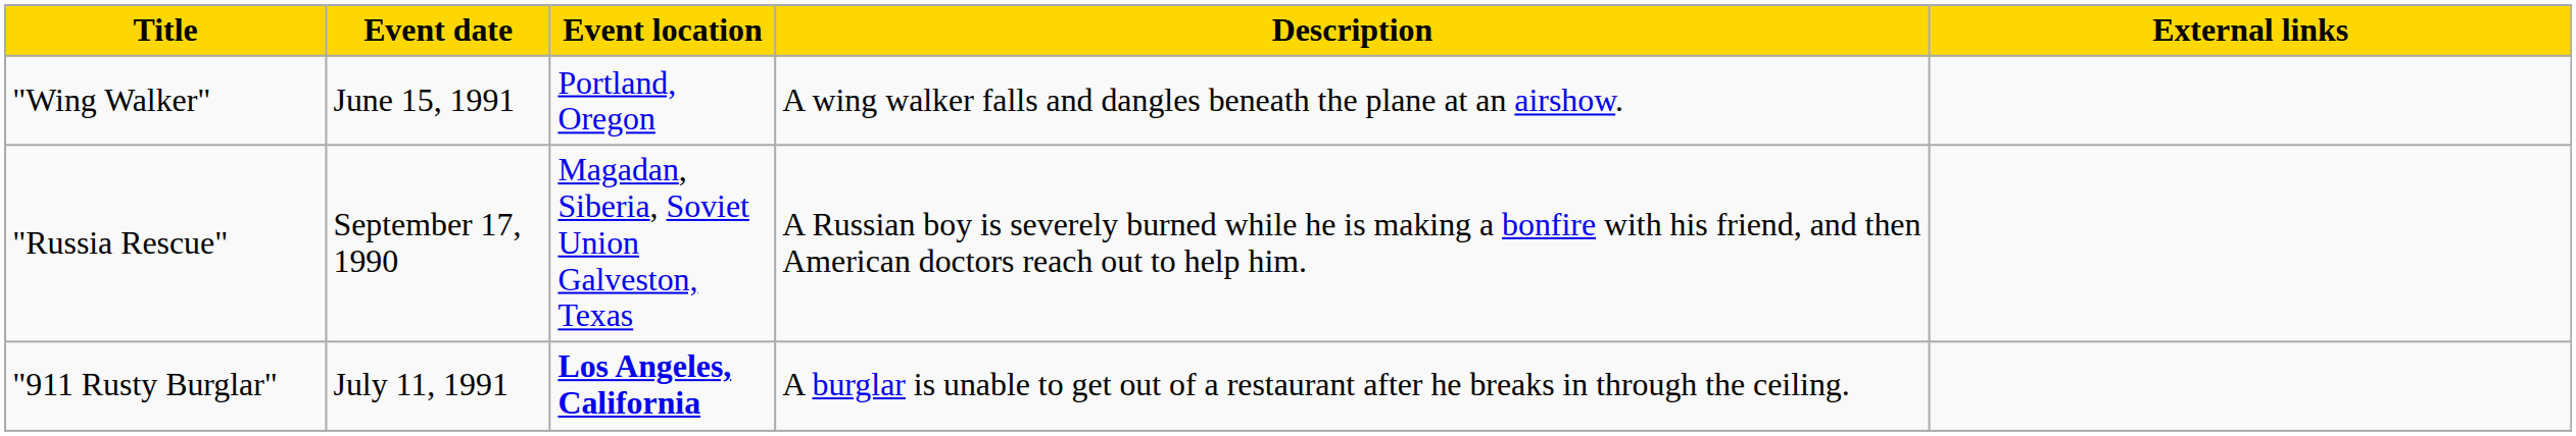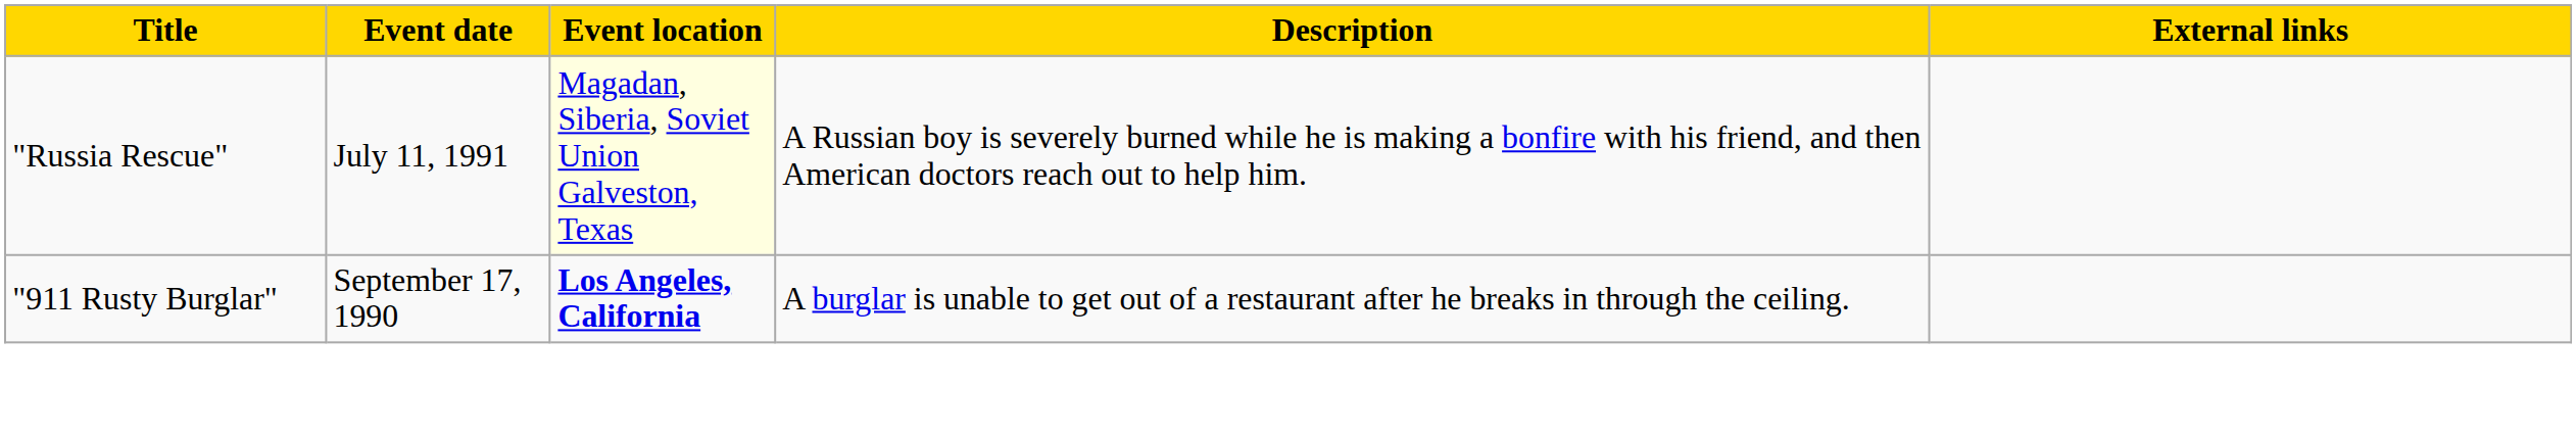 <table class="wikitable" style="width: 100%;">
 <tr>
 <th style="background: #FFD700; color: #000000; width: 10%;">Title</th>
 <th style="background: #FFD700; color: #000000; width: 7%;">Event date</th>
 <th style="background: #FFD700; color: #000000; width: 7%;">Event location</th>
 <th style="background: #FFD700; color: #000000; width: 36%;">Description</th>
 <th style="background: #FFD700; color: #000000; width: 20%;">External links</th>
 </tr>
 <tr>
-<td>"Wing Walker"</td>
-<td>June 15, 1991</td>
-<td><a href='#'>Portland, Oregon</a></td>
-<td>A wing walker falls and dangles beneath the plane at an <a href='#'>airshow</a>.</td>
-<td></td>
-</tr>
-<tr>
 <td>"Russia Rescue"</td>
-<td>September 17, 1990</td>
-<td><a href='#'>Magadan</a>, <a href='#'>Siberia</a>, <a href='#'>Soviet Union</a><br><a href='#'>Galveston, Texas</a></td>
+<td>July 11, 1991</td>
+<td style="background: lightyellow;"><a href='#'>Magadan</a>, <a href='#'>Siberia</a>, <a href='#'>Soviet Union</a><br><a href='#'>Galveston, Texas</a></td>
 <td>A Russian boy is severely burned while he is making a <a href='#'>bonfire</a> with his friend, and then American doctors reach out to help him.</td>
 <td></td>
 </tr>
 <tr>
 <td>"911 Rusty Burglar"</td>
-<td>July 11, 1991</td>
+<td>September 17, 1990</td>
 <td><strong><a href='#'>Los Angeles, California</a></strong></td>
 <td>A <a href='#'>burglar</a> is unable to get out of a restaurant after he breaks in through the ceiling.</td>
 <td></td>
 </tr>
 </table>
